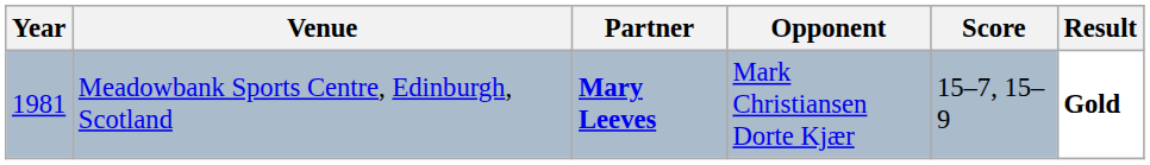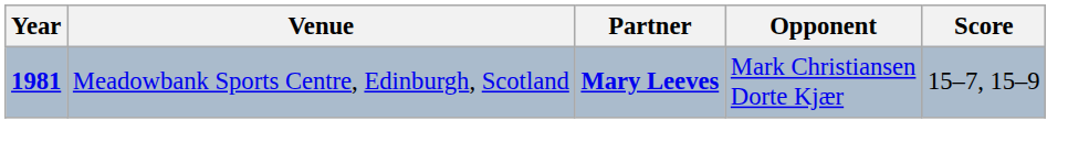 <table class="sortable wikitable" style="font-size: 90%;">
 <tr>
 <th>Year</th>
 <th>Venue</th>
 <th>Partner</th>
 <th>Opponent</th>
 <th>Score</th>
-<th>Result</th>
 </tr>
 <tr style="background:#AABBCC">
-<td align="center"><a href='#'>1981</a></td>
+<td align="center"><strong><a href='#'>1981</a></strong></td>
 <td align="left"><a href='#'>Meadowbank Sports Centre</a>, <a href='#'>Edinburgh</a>, <a href='#'>Scotland</a></td>
 <td align="left"><strong> <a href='#'>Mary Leeves</a></strong></td>
 <td align="left"> <a href='#'>Mark Christiansen</a><br> <a href='#'>Dorte Kjær</a></td>
 <td align="left">15–7, 15–9</td>
-<td style="text-align:left; background:white"> <strong>Gold</strong></td>
 </tr>
 </table>
